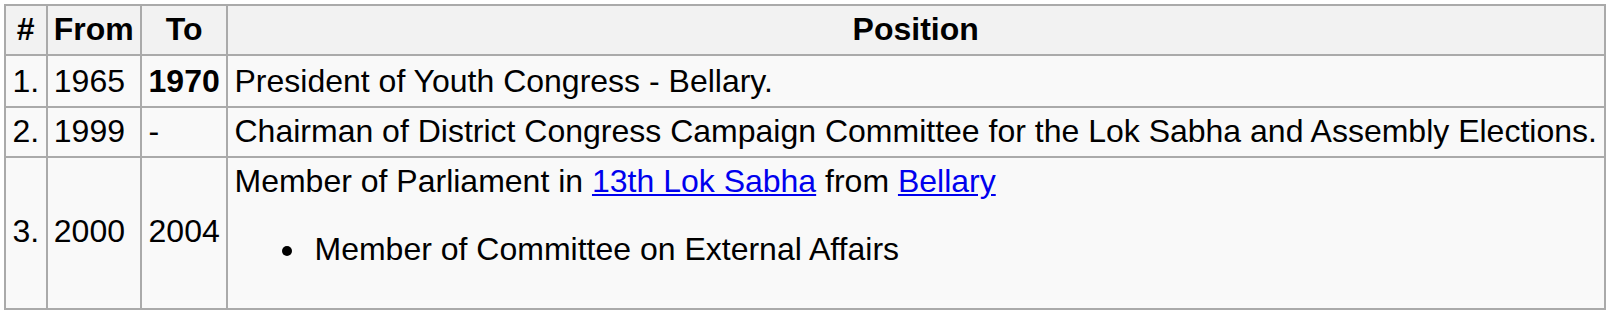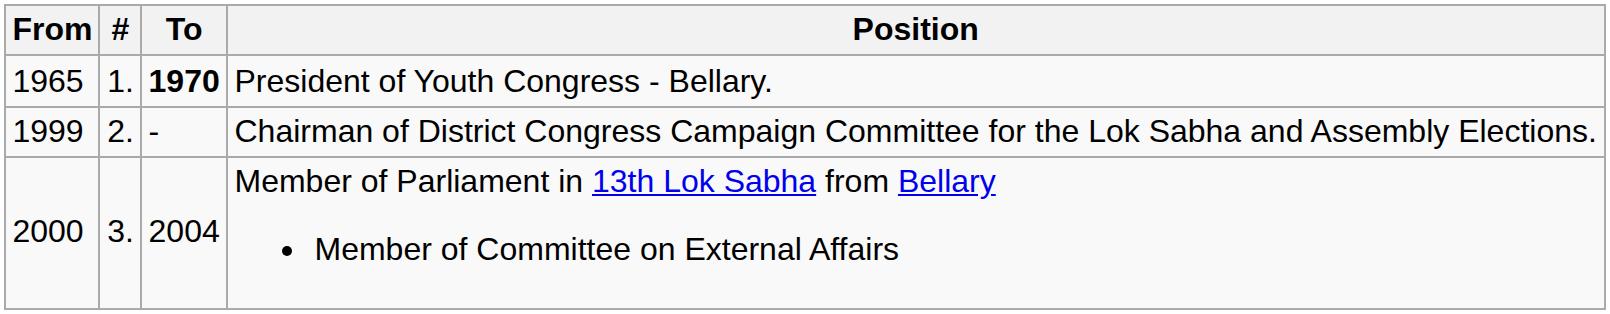 <table class="wikitable">
 <tr>
+<th>From</th>
 <th>#</th>
-<th>From</th>
 <th>To</th>
 <th>Position</th>
 </tr>
 <tr>
+<td>1965</td>
 <td>1.</td>
-<td>1965</td>
 <td><strong>1970</strong></td>
 <td>President of Youth Congress - Bellary.</td>
 </tr>
 <tr>
+<td>1999</td>
 <td>2.</td>
-<td>1999</td>
 <td>-</td>
 <td>Chairman of District Congress Campaign Committee for the Lok Sabha and Assembly Elections.</td>
 </tr>
 <tr>
+<td>2000</td>
 <td>3.</td>
-<td>2000</td>
 <td>2004</td>
 <td>Member of Parliament in <a href='#'>13th Lok Sabha</a> from <a href='#'>Bellary</a><br><ul><li>Member of Committee on External Affairs</li></ul></td>
 </tr>
 </table>
